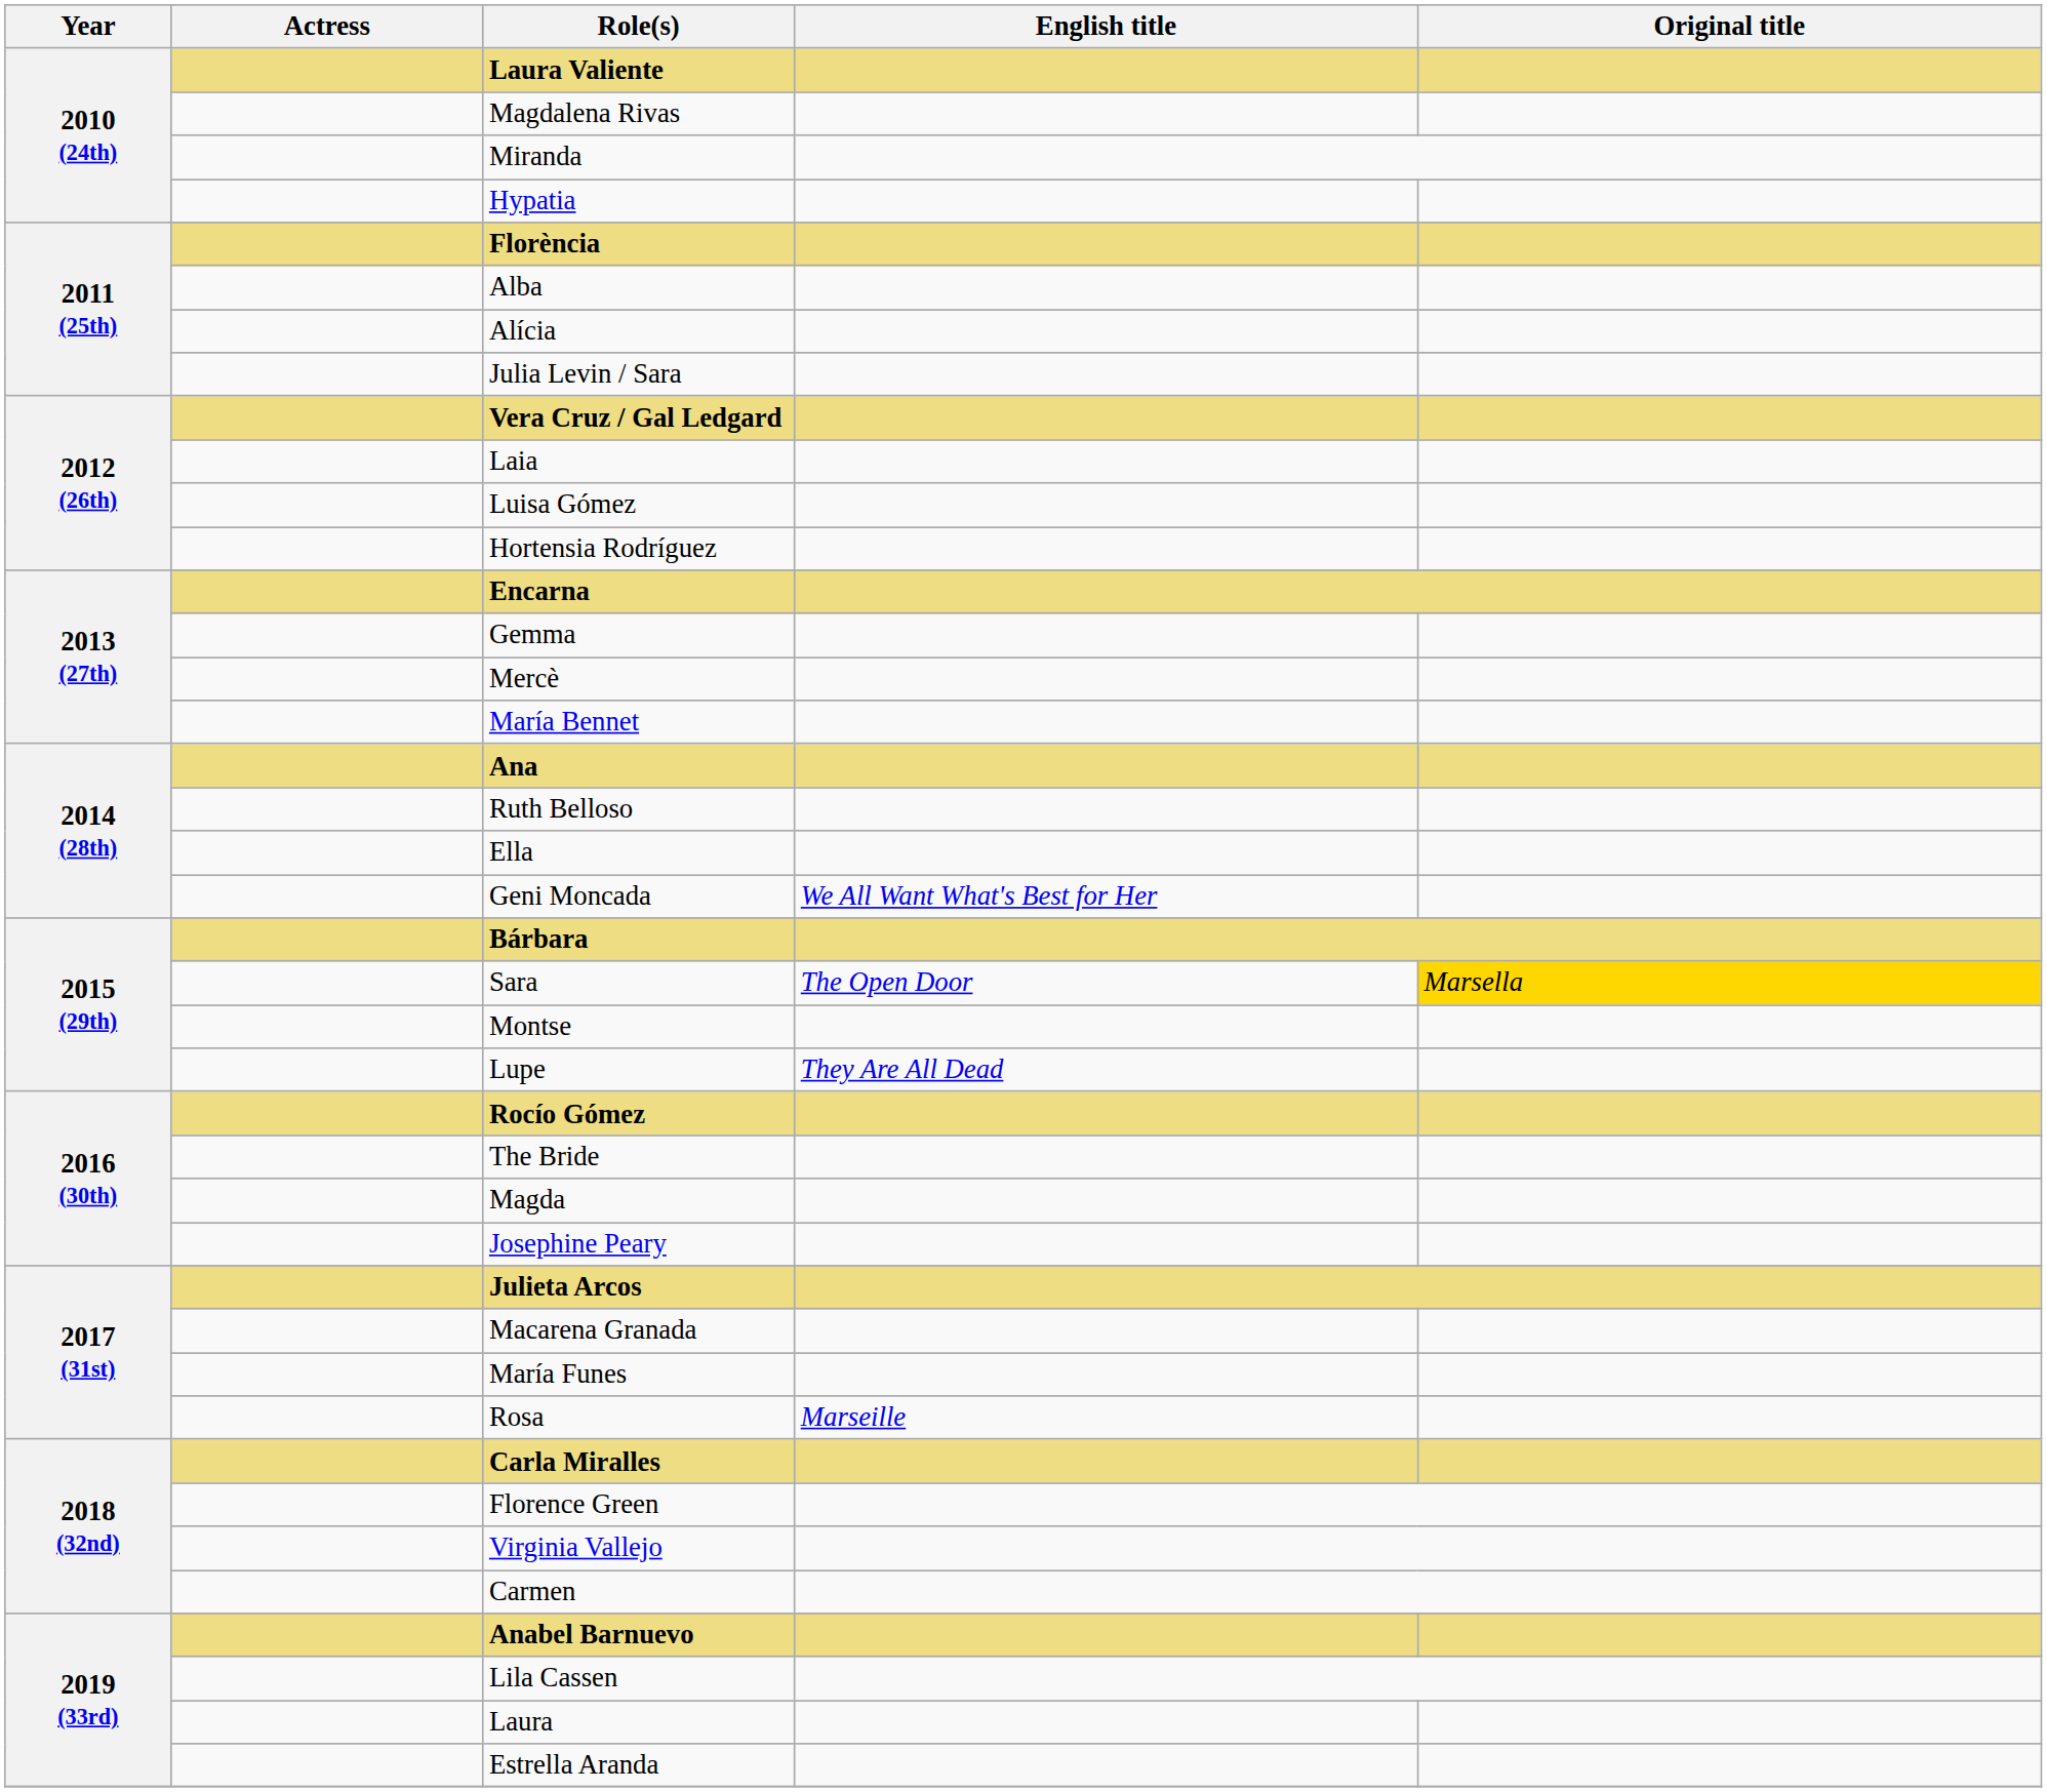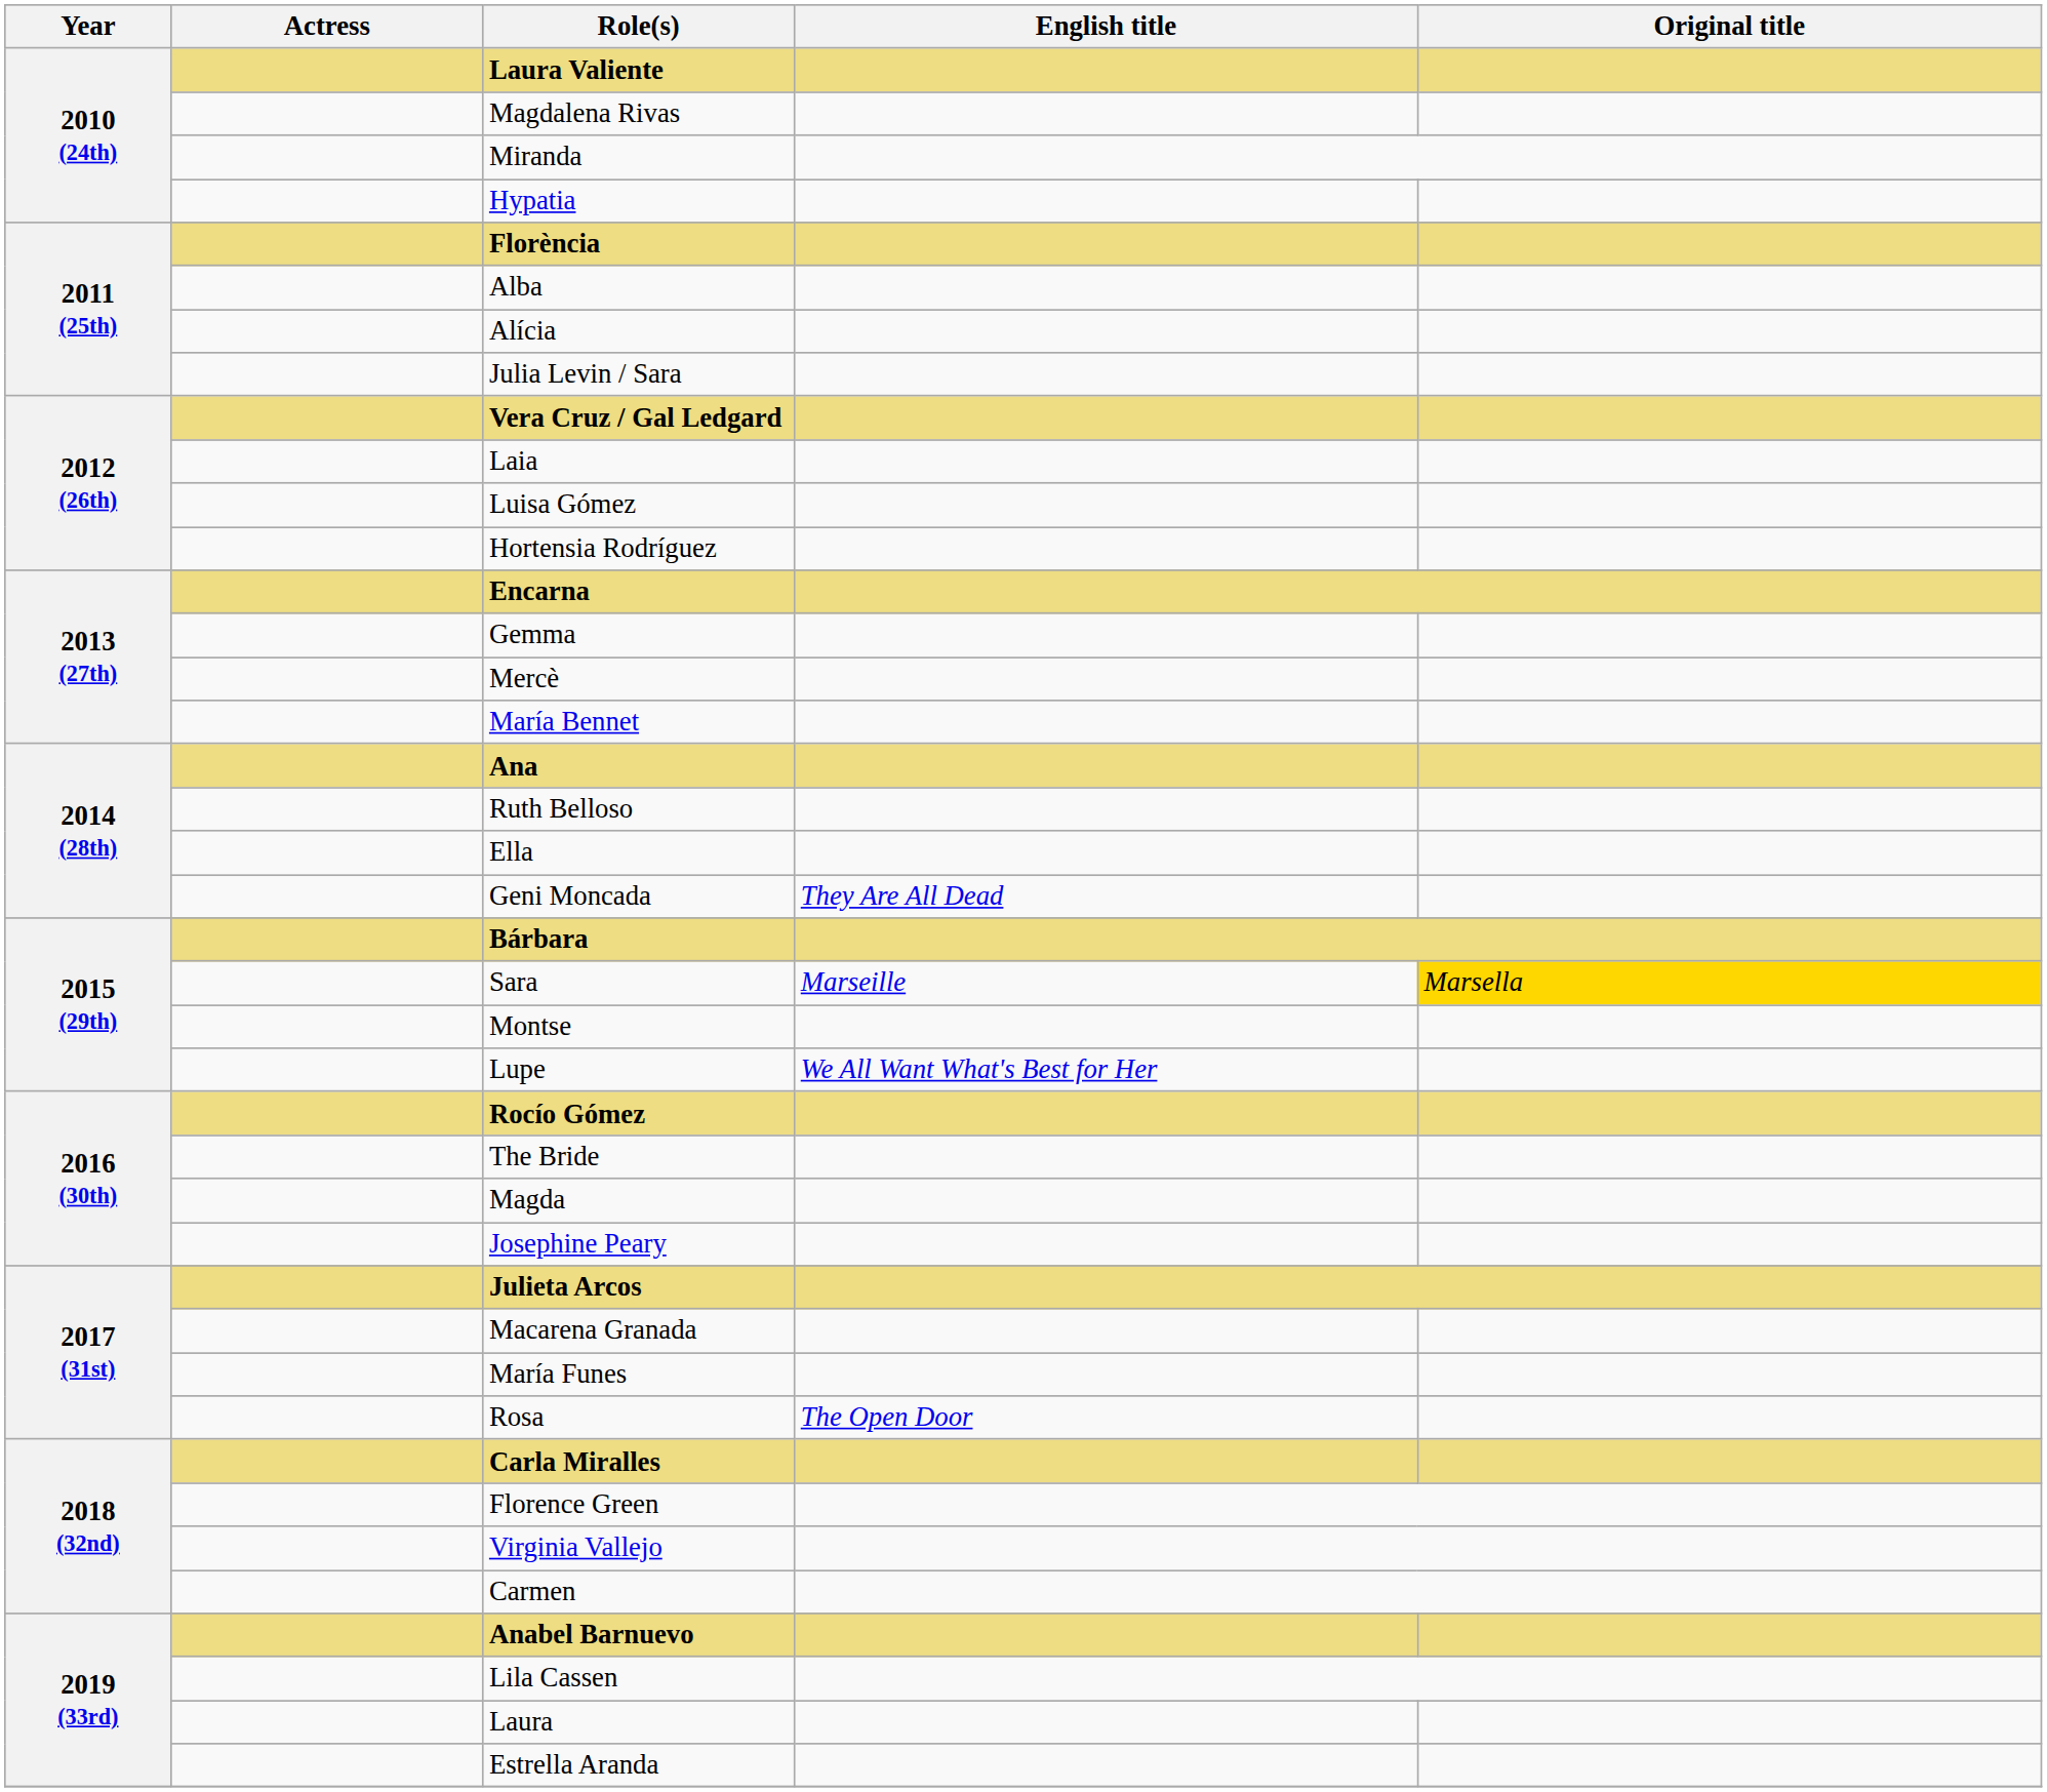 <table class="wikitable sortable" style="text-align:left;">
 <tr>
 <th scope="col" style="width:8%;">Year</th>
 <th scope="col" style="width:15%;">Actress</th>
 <th scope="col" style="width:15%;">Role(s)</th>
 <th scope="col" style="width:30%;">English title</th>
 <th scope="col" style="width:30%;">Original title</th>
 </tr>
 <tr>
 <th scope="row" rowspan=4 style="text-align:center">2010<br><small><a href='#'>(24th)</a></small></th>
 <td style="background:#eedd82;"><strong> </strong></td>
 <td style="background:#eedd82;"><strong>Laura Valiente</strong></td>
 <td style="background:#eedd82;"><strong><em></em></strong></td>
 <td style="background:#eedd82;"><strong><em></em></strong></td>
 </tr>
 <tr>
 <td></td>
 <td>Magdalena Rivas</td>
 <td><em></em></td>
 <td><em></em></td>
 </tr>
 <tr>
 <td></td>
 <td>Miranda</td>
 <td colspan="2"><em></em></td>
 </tr>
 <tr>
 <td></td>
 <td><a href='#'>Hypatia</a></td>
 <td><em></em></td>
 <td><em></em></td>
 </tr>
 <tr>
 <th scope="row" rowspan=4 style="text-align:center">2011<br><small><a href='#'>(25th)</a></small></th>
 <td style="background:#eedd82;"><strong> </strong></td>
 <td style="background:#eedd82;"><strong>Florència</strong></td>
 <td style="background:#eedd82;"><strong><em></em></strong></td>
 <td style="background:#eedd82;"><strong><em></em></strong></td>
 </tr>
 <tr>
 <td></td>
 <td>Alba</td>
 <td><em></em></td>
 <td><em></em></td>
 </tr>
 <tr>
 <td></td>
 <td>Alícia</td>
 <td><em></em></td>
 <td><em></em></td>
 </tr>
 <tr>
 <td></td>
 <td>Julia Levin / Sara</td>
 <td><em></em></td>
 <td><em></em></td>
 </tr>
 <tr>
 <th scope="row" rowspan=4 style="text-align:center">2012 <br><small><a href='#'>(26th)</a></small></th>
 <td style="background:#eedd82;"><strong> </strong></td>
 <td style="background:#eedd82;"><strong>Vera Cruz / Gal Ledgard</strong></td>
 <td style="background:#eedd82;"><strong><em></em></strong></td>
 <td style="background:#eedd82;"><strong><em></em></strong></td>
 </tr>
 <tr>
 <td></td>
 <td>Laia</td>
 <td><em></em></td>
 <td><em></em></td>
 </tr>
 <tr>
 <td></td>
 <td>Luisa Gómez</td>
 <td><em></em></td>
 <td><em></em></td>
 </tr>
 <tr>
 <td></td>
 <td>Hortensia Rodríguez</td>
 <td><em></em></td>
 <td><em></em></td>
 </tr>
 <tr>
 <th scope="row" rowspan=4 style="text-align:center">2013 <br><small><a href='#'>(27th)</a></small></th>
 <td style="background:#eedd82;"><strong> </strong></td>
 <td style="background:#eedd82;"><strong>Encarna</strong></td>
 <td colspan="2" style="background:#eedd82;"><strong><em></em></strong></td>
 </tr>
 <tr>
 <td></td>
 <td>Gemma</td>
 <td><em></em></td>
 <td><em></em></td>
 </tr>
 <tr>
 <td></td>
 <td>Mercè</td>
 <td><em></em></td>
 <td><em></em></td>
 </tr>
 <tr>
 <td></td>
 <td><a href='#'>María Bennet</a></td>
 <td><em></em></td>
 <td><em></em></td>
 </tr>
 <tr>
 <th scope="row" rowspan=4 style="text-align:center">2014 <br><small><a href='#'>(28th)</a></small></th>
 <td style="background:#eedd82;"><strong> </strong></td>
 <td style="background:#eedd82;"><strong>Ana</strong></td>
 <td style="background:#eedd82;"><strong><em></em></strong></td>
 <td style="background:#eedd82;"><strong><em></em></strong></td>
 </tr>
 <tr>
 <td></td>
 <td>Ruth Belloso</td>
 <td><em></em></td>
 <td><em></em></td>
 </tr>
 <tr>
 <td></td>
 <td>Ella</td>
 <td><em></em></td>
 <td><em></em></td>
 </tr>
 <tr>
 <td></td>
 <td>Geni Moncada</td>
-<td><em><a href='#'>We All Want What's Best for Her</a></em></td>
+<td><em><a href='#'>They Are All Dead</a></em></td>
 <td><em></em></td>
 </tr>
 <tr>
 <th scope="row" rowspan=4 style="text-align:center">2015<br><small><a href='#'>(29th)</a></small></th>
 <td style="background:#eedd82;"><strong> </strong></td>
 <td style="background:#eedd82;"><strong>Bárbara</strong></td>
 <td colspan="2" style="background:#eedd82;"><strong><em></em></strong></td>
 </tr>
 <tr>
 <td></td>
 <td>Sara</td>
-<td><em><a href='#'>The Open Door</a></em></td>
+<td><em><a href='#'>Marseille</a></em></td>
 <td style="background: gold;"><em>Marsella</em></td>
 </tr>
 <tr>
 <td></td>
 <td>Montse</td>
 <td><em></em></td>
 <td><em></em></td>
 </tr>
 <tr>
 <td></td>
 <td>Lupe</td>
-<td><em><a href='#'>They Are All Dead</a></em></td>
+<td><em><a href='#'>We All Want What's Best for Her</a></em></td>
 <td><em></em></td>
 </tr>
 <tr>
 <th scope="row" rowspan=4 style="text-align:center">2016<br><small><a href='#'>(30th)</a></small></th>
 <td style="background:#eedd82;"><strong> </strong></td>
 <td style="background:#eedd82;"><strong>Rocío Gómez</strong></td>
 <td style="background:#eedd82;"><strong><em></em></strong></td>
 <td style="background:#eedd82;"><strong><em></em></strong></td>
 </tr>
 <tr>
 <td></td>
 <td>The Bride</td>
 <td><em></em></td>
 <td><em></em></td>
 </tr>
 <tr>
 <td></td>
 <td>Magda</td>
 <td><em></em></td>
 <td><em></em></td>
 </tr>
 <tr>
 <td></td>
 <td><a href='#'>Josephine Peary</a></td>
 <td><em></em></td>
 <td><em></em></td>
 </tr>
 <tr>
 <th scope="row" rowspan=4 style="text-align:center">2017<br><small><a href='#'>(31st)</a></small></th>
 <td style="background:#eedd82;"><strong> </strong></td>
 <td style="background:#eedd82;"><strong>Julieta Arcos</strong></td>
 <td colspan="2" style="background:#eedd82;"><strong><em></em></strong></td>
 </tr>
 <tr>
 <td></td>
 <td>Macarena Granada</td>
 <td><em></em></td>
 <td><em></em></td>
 </tr>
 <tr>
 <td></td>
 <td>María Funes</td>
 <td><em></em></td>
 <td><em></em></td>
 </tr>
 <tr>
 <td></td>
 <td>Rosa</td>
-<td><em><a href='#'>Marseille</a></em></td>
+<td><em><a href='#'>The Open Door</a></em></td>
 <td><em></em></td>
 </tr>
 <tr>
 <th scope="row" rowspan=4 style="text-align:center">2018<br><small><a href='#'>(32nd)</a></small><br></th>
 <td style="background:#eedd82;"><strong> </strong></td>
 <td style="background:#eedd82;"><strong>Carla Miralles </strong></td>
 <td style="background:#eedd82;"><strong><em></em></strong></td>
 <td style="background:#eedd82;"><strong><em></em></strong></td>
 </tr>
 <tr>
 <td></td>
 <td>Florence Green</td>
 <td colspan="2"><em></em></td>
 </tr>
 <tr>
 <td></td>
 <td><a href='#'>Virginia Vallejo</a></td>
 <td colspan="2"><em></em></td>
 </tr>
 <tr>
 <td></td>
 <td>Carmen</td>
 <td colspan="2"><em></em></td>
 </tr>
 <tr>
 <th scope="row" rowspan=4 style="text-align:center">2019<br><small><a href='#'>(33rd)</a></small><br></th>
 <td style="background:#eedd82;"><strong> </strong></td>
 <td style="background:#eedd82;"><strong>Anabel Barnuevo</strong></td>
 <td style="background:#eedd82;"><strong><em></em></strong></td>
 <td style="background:#eedd82;"><strong><em></em></strong></td>
 </tr>
 <tr>
 <td></td>
 <td>Lila Cassen</td>
 <td colspan="2"><em></em></td>
 </tr>
 <tr>
 <td></td>
 <td>Laura</td>
 <td><em></em></td>
 <td><em></em></td>
 </tr>
 <tr>
 <td></td>
 <td>Estrella Aranda</td>
 <td><em></em></td>
 <td><em></em></td>
 </tr>
 <tr>
 </tr>
 </table>
